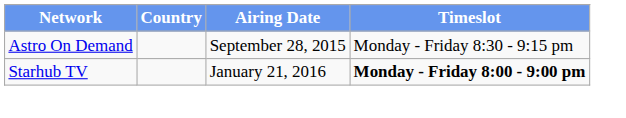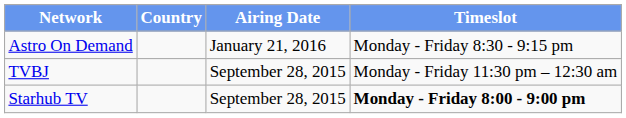 <table class="wikitable">
 <tr style="background:cornflowerblue; color:white" align="center">
 </tr>
 <tr>
 <th style="background:cornflowerblue; color:white" align="center">Network</th>
 <th style="background:cornflowerblue; color:white" align="center">Country</th>
 <th style="background:cornflowerblue; color:white" align="center">Airing Date</th>
 <th style="background:cornflowerblue; color:white" align="center">Timeslot</th>
 </tr>
 <tr>
 <td><a href='#'>Astro On Demand</a></td>
 <td></td>
+<td>January 21, 2016</td>
+<td>Monday - Friday 8:30 - 9:15 pm</td>
+</tr>
+<tr>
+<td><a href='#'>TVBJ</a></td>
+<td></td>
 <td>September 28, 2015</td>
-<td>Monday - Friday 8:30 - 9:15 pm</td>
+<td>Monday - Friday 11:30 pm – 12:30 am</td>
 </tr>
 <tr>
 <td><a href='#'>Starhub TV</a></td>
 <td></td>
-<td>January 21, 2016</td>
+<td>September 28, 2015</td>
 <td><strong>Monday - Friday 8:00 - 9:00 pm</strong></td>
 </tr>
 </table>
